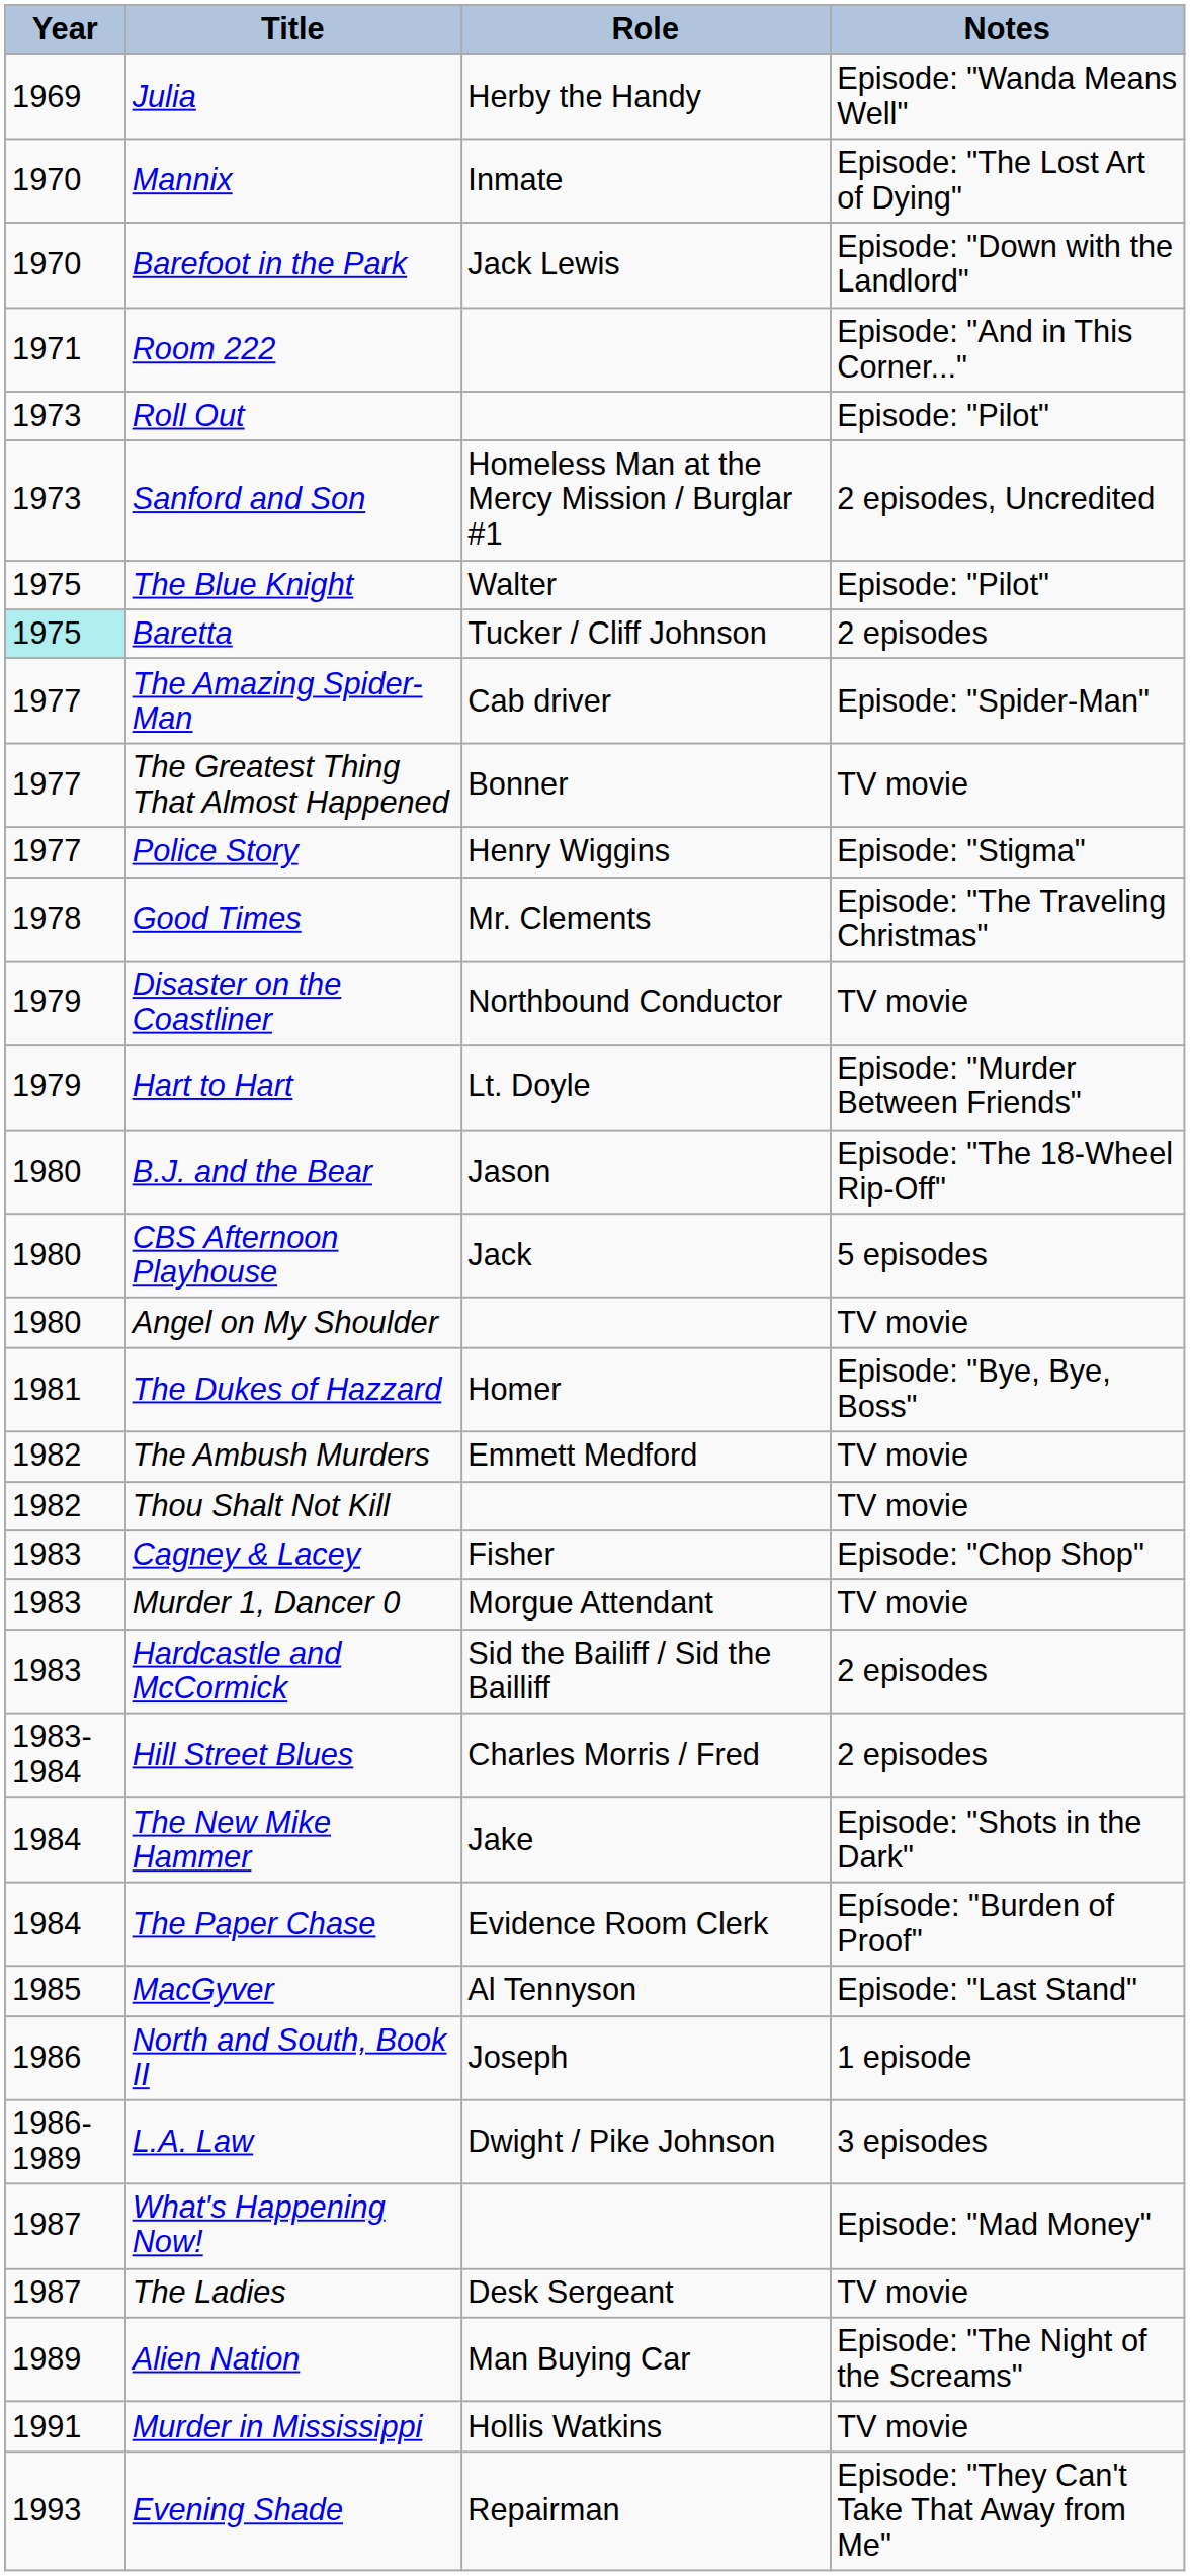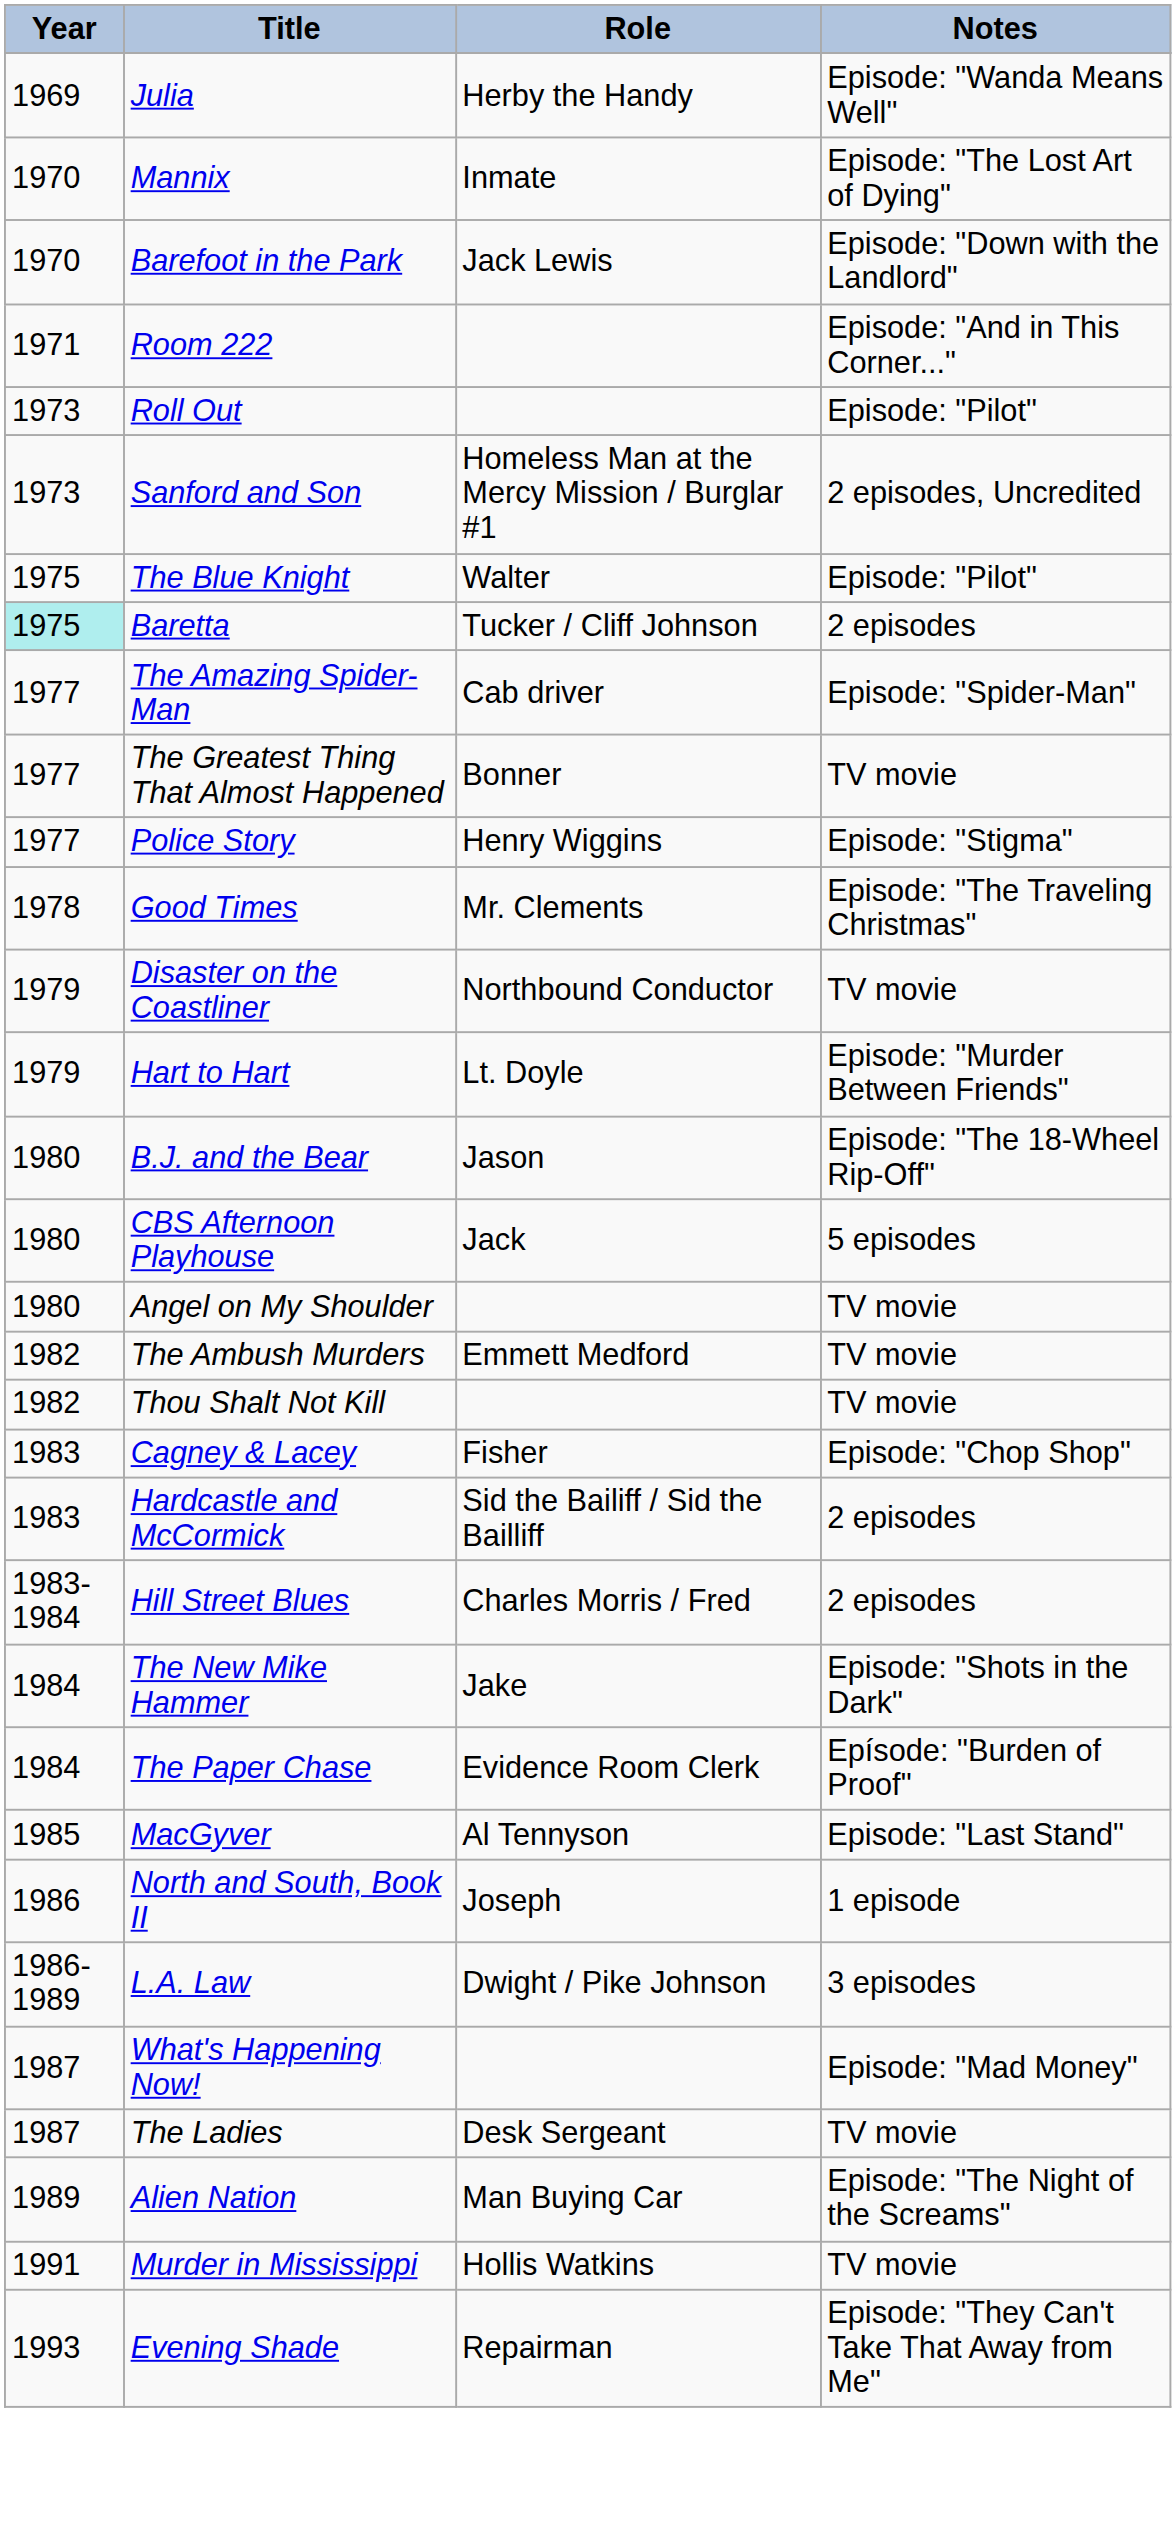 <table class="wikitable" style="font-size:100%;">
 <tr>
 <th style="background:#B0C4DE;">Year</th>
 <th style="background:#B0C4DE;">Title</th>
 <th style="background:#B0C4DE;">Role</th>
 <th style="background:#B0C4DE;">Notes</th>
 </tr>
 <tr>
 </tr>
 <tr>
 <td>1969</td>
 <td><em><a href='#'>Julia</a></em></td>
 <td>Herby the Handy</td>
 <td>Episode: "Wanda Means Well"</td>
 </tr>
 <tr>
 <td>1970</td>
 <td><em><a href='#'>Mannix</a></em></td>
 <td>Inmate</td>
 <td>Episode: "The Lost Art of Dying"</td>
 </tr>
 <tr>
 <td>1970</td>
 <td><em><a href='#'>Barefoot in the Park</a></em></td>
 <td>Jack Lewis</td>
 <td>Episode: "Down with the Landlord"</td>
 </tr>
 <tr>
 <td>1971</td>
 <td><em><a href='#'>Room 222</a></em></td>
 <td></td>
 <td>Episode: "And in This Corner..."</td>
 </tr>
 <tr>
 <td>1973</td>
 <td><em><a href='#'>Roll Out</a></em></td>
 <td></td>
 <td>Episode: "Pilot"</td>
 </tr>
 <tr>
 <td>1973</td>
 <td><em><a href='#'>Sanford and Son</a></em></td>
 <td>Homeless Man at the Mercy Mission / Burglar #1</td>
 <td>2 episodes, Uncredited</td>
 </tr>
 <tr>
 <td>1975</td>
 <td><em><a href='#'>The Blue Knight</a></em></td>
 <td>Walter</td>
 <td>Episode: "Pilot"</td>
 </tr>
 <tr>
 <td style="background: paleturquoise;">1975</td>
 <td><em><a href='#'>Baretta</a></em></td>
 <td>Tucker / Cliff Johnson</td>
 <td>2 episodes</td>
 </tr>
 <tr>
 <td>1977</td>
 <td><em><a href='#'>The Amazing Spider-Man</a></em></td>
 <td>Cab driver</td>
 <td>Episode: "Spider-Man"</td>
 </tr>
 <tr>
 <td>1977</td>
 <td><em>The Greatest Thing That Almost Happened</em></td>
 <td>Bonner</td>
 <td>TV movie</td>
 </tr>
 <tr>
 <td>1977</td>
 <td><em><a href='#'>Police Story</a></em></td>
 <td>Henry Wiggins</td>
 <td>Episode: "Stigma"</td>
 </tr>
 <tr>
 <td>1978</td>
 <td><em><a href='#'>Good Times</a></em></td>
 <td>Mr. Clements</td>
 <td>Episode: "The Traveling Christmas"</td>
 </tr>
 <tr>
 <td>1979</td>
 <td><em><a href='#'>Disaster on the Coastliner</a></em></td>
 <td>Northbound Conductor</td>
 <td>TV movie</td>
 </tr>
 <tr>
 <td>1979</td>
 <td><em><a href='#'>Hart to Hart</a></em></td>
 <td>Lt. Doyle</td>
 <td>Episode: "Murder Between Friends"</td>
 </tr>
 <tr>
 <td>1980</td>
 <td><em><a href='#'>B.J. and the Bear</a></em></td>
 <td>Jason</td>
 <td>Episode: "The 18-Wheel Rip-Off"</td>
 </tr>
 <tr>
 <td>1980</td>
 <td><em><a href='#'>CBS Afternoon Playhouse</a></em></td>
 <td>Jack</td>
 <td>5 episodes</td>
 </tr>
 <tr>
 <td>1980</td>
 <td><em>Angel on My Shoulder</em></td>
 <td></td>
 <td>TV movie</td>
 </tr>
 <tr>
-<td>1981</td>
-<td><em><a href='#'>The Dukes of Hazzard</a></em></td>
-<td>Homer</td>
-<td>Episode: "Bye, Bye, Boss"</td>
-</tr>
-<tr>
 <td>1982</td>
 <td><em>The Ambush Murders</em></td>
 <td>Emmett Medford</td>
 <td>TV movie</td>
 </tr>
 <tr>
 <td>1982</td>
 <td><em>Thou Shalt Not Kill</em></td>
 <td></td>
 <td>TV movie</td>
 </tr>
 <tr>
 <td>1983</td>
 <td><em><a href='#'>Cagney & Lacey</a></em></td>
 <td>Fisher</td>
 <td>Episode: "Chop Shop"</td>
-</tr>
-<tr>
-<td>1983</td>
-<td><em>Murder 1, Dancer 0</em></td>
-<td>Morgue Attendant</td>
-<td>TV movie</td>
 </tr>
 <tr>
 <td>1983</td>
 <td><em><a href='#'>Hardcastle and McCormick</a></em></td>
 <td>Sid the Bailiff / Sid the Bailliff</td>
 <td>2 episodes</td>
 </tr>
 <tr>
 <td>1983-1984</td>
 <td><em><a href='#'>Hill Street Blues</a></em></td>
 <td>Charles Morris / Fred</td>
 <td>2 episodes</td>
 </tr>
 <tr>
 <td>1984</td>
 <td><em><a href='#'>The New Mike Hammer</a></em></td>
 <td>Jake</td>
 <td>Episode: "Shots in the Dark"</td>
 </tr>
 <tr>
 <td>1984</td>
 <td><em><a href='#'>The Paper Chase</a></em></td>
 <td>Evidence Room Clerk</td>
 <td>Epísode: "Burden of Proof"</td>
 </tr>
 <tr>
 <td>1985</td>
 <td><em><a href='#'>MacGyver</a></em></td>
 <td>Al Tennyson</td>
 <td>Episode: "Last Stand"</td>
 </tr>
 <tr>
 <td>1986</td>
 <td><em><a href='#'>North and South, Book II</a></em></td>
 <td>Joseph</td>
 <td>1 episode</td>
 </tr>
 <tr>
 <td>1986-1989</td>
 <td><em><a href='#'>L.A. Law</a></em></td>
 <td>Dwight / Pike Johnson</td>
 <td>3 episodes</td>
 </tr>
 <tr>
 <td>1987</td>
 <td><em><a href='#'>What's Happening Now!</a></em></td>
 <td></td>
 <td>Episode: "Mad Money"</td>
 </tr>
 <tr>
 <td>1987</td>
 <td><em>The Ladies</em></td>
 <td>Desk Sergeant</td>
 <td>TV movie</td>
 </tr>
 <tr>
 <td>1989</td>
 <td><em><a href='#'>Alien Nation</a></em></td>
 <td>Man Buying Car</td>
 <td>Episode: "The Night of the Screams"</td>
 </tr>
 <tr>
 <td>1991</td>
 <td><em><a href='#'>Murder in Mississippi</a></em></td>
 <td>Hollis Watkins</td>
 <td>TV movie</td>
 </tr>
 <tr>
 <td>1993</td>
 <td><em><a href='#'>Evening Shade</a></em></td>
 <td>Repairman</td>
 <td>Episode: "They Can't Take That Away from Me"</td>
 </tr>
 </table>
